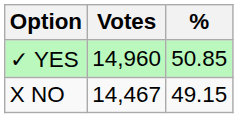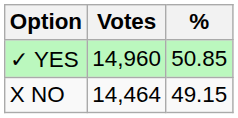 <table class="wikitable">
 <tr>
 <th>Option</th>
 <th>Votes</th>
 <th>%</th>
 </tr>
 <tr>
 <td style=background:#bbf8be>✓ YES</td>
 <td style=background:#bbf8be>14,960</td>
 <td style=background:#bbf8be>50.85</td>
 </tr>
 <tr>
 <td>X NO</td>
-<td>14,467</td>
+<td>14,464</td>
 <td>49.15</td>
 </tr>
 </table>
